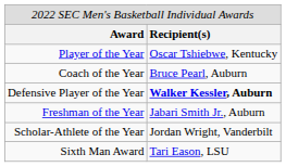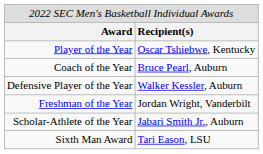 <table class="wikitable" style="white-space:nowrap; font-size:90%;">
 <tr>
 <td colspan="7" style="text-align:center; background:#ddd;"><em>2022 SEC Men's Basketball Individual Awards</em></td>
 </tr>
 <tr>
 <th style="text-align:right;">Award</th>
 <th style="text-align:left;">Recipient(s)</th>
 </tr>
 <tr>
 <td style="text-align:right;"><a href='#'>Player of the Year</a></td>
 <td style="text-align:left;"><a href='#'>Oscar Tshiebwe</a>, Kentucky</td>
 </tr>
 <tr>
 <td style="text-align:right;">Coach of the Year</td>
 <td style="text-align:left;"><a href='#'>Bruce Pearl</a>, Auburn</td>
 </tr>
 <tr>
 <td style="text-align:right;">Defensive Player of the Year</td>
-<td style="text-align:left;"><strong><a href='#'>Walker Kessler</a>, Auburn</strong></td>
+<td style="text-align:left;"><a href='#'>Walker Kessler</a>, Auburn</td>
 </tr>
 <tr>
 <td style="text-align:right;"><a href='#'>Freshman of the Year</a></td>
-<td style="text-align:left;"><a href='#'>Jabari Smith Jr.</a>, Auburn</td>
+<td style="text-align:left;">Jordan Wright, Vanderbilt</td>
 </tr>
 <tr>
 <td style="text-align:right;">Scholar-Athlete of the Year</td>
-<td style="text-align:left;">Jordan Wright, Vanderbilt</td>
+<td style="text-align:left;"><a href='#'>Jabari Smith Jr.</a>, Auburn</td>
 </tr>
 <tr>
 <td style="text-align:right;">Sixth Man Award</td>
 <td style="text-align:left;"><a href='#'>Tari Eason</a>, LSU</td>
 </tr>
 </table>
